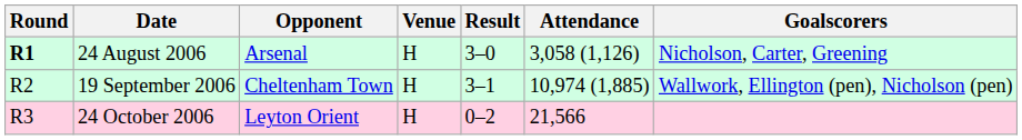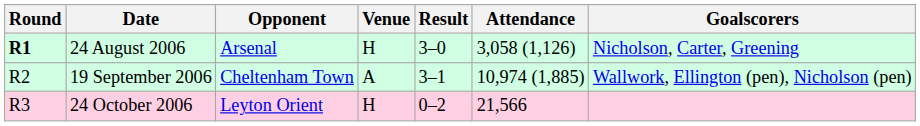 <table class="wikitable">
 <tr>
 <th>Round</th>
 <th>Date</th>
 <th>Opponent</th>
 <th>Venue</th>
 <th>Result</th>
 <th>Attendance</th>
 <th>Goalscorers</th>
 </tr>
 <tr style="background-color: #d0ffe3;">
 <td><strong>R1</strong></td>
 <td>24 August 2006</td>
 <td><a href='#'>Arsenal</a></td>
 <td>H</td>
 <td>3–0</td>
 <td>3,058 (1,126)</td>
 <td><a href='#'>Nicholson</a>, <a href='#'>Carter</a>, <a href='#'>Greening</a></td>
 </tr>
 <tr style="background-color: #d0ffe3;">
 <td>R2</td>
 <td>19 September 2006</td>
 <td><a href='#'>Cheltenham Town</a></td>
-<td>H</td>
+<td>A</td>
 <td>3–1</td>
 <td>10,974 (1,885)</td>
 <td><a href='#'>Wallwork</a>, <a href='#'>Ellington</a> (pen), <a href='#'>Nicholson</a> (pen)</td>
 </tr>
 <tr style="background-color: #ffd0e3;">
 <td>R3</td>
 <td>24 October 2006</td>
 <td><a href='#'>Leyton Orient</a></td>
 <td>H</td>
 <td>0–2</td>
 <td>21,566</td>
 <td></td>
 </tr>
 </table>
